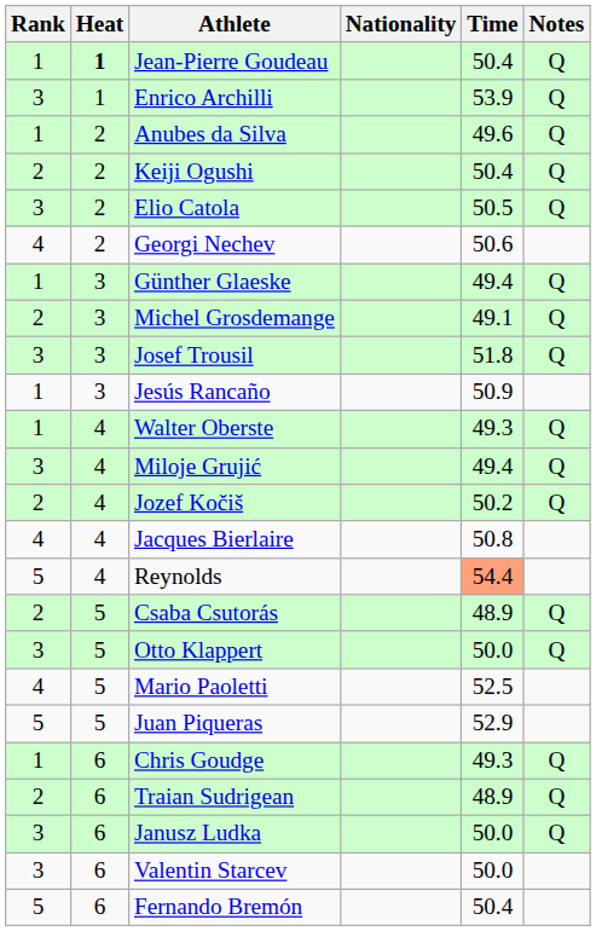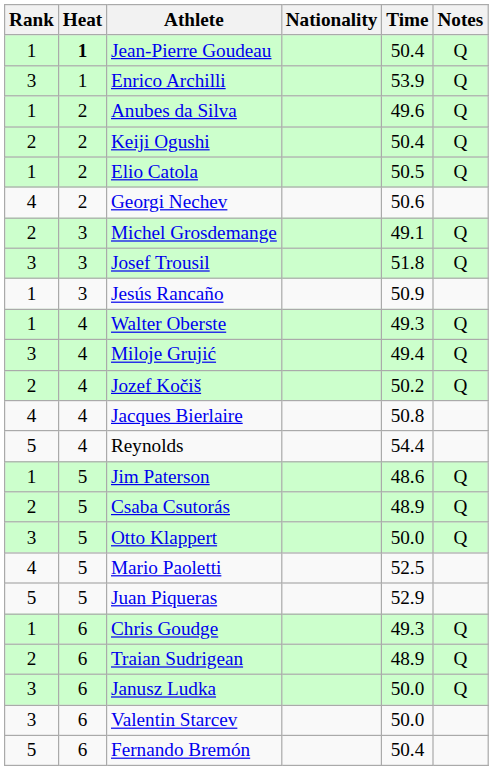 <table class="wikitable sortable" style="text-align:center">
 <tr>
 <th>Rank</th>
 <th>Heat</th>
 <th>Athlete</th>
 <th>Nationality</th>
 <th>Time</th>
 <th>Notes</th>
 </tr>
 <tr bgcolor=ccffcc>
 <td>1</td>
 <td><strong>1</strong></td>
 <td align=left><a href='#'>Jean-Pierre Goudeau</a></td>
 <td align=left></td>
 <td>50.4</td>
 <td>Q</td>
 </tr>
 <tr bgcolor=ccffcc>
 <td>3</td>
 <td>1</td>
 <td align=left><a href='#'>Enrico Archilli</a></td>
 <td align=left></td>
 <td>53.9</td>
 <td>Q</td>
 </tr>
 <tr bgcolor=ccffcc>
 <td>1</td>
 <td>2</td>
 <td align=left><a href='#'>Anubes da Silva</a></td>
 <td align=left></td>
 <td>49.6</td>
 <td>Q</td>
 </tr>
 <tr bgcolor=ccffcc>
 <td>2</td>
 <td>2</td>
 <td align=left><a href='#'>Keiji Ogushi</a></td>
 <td align=left></td>
 <td>50.4</td>
 <td>Q</td>
 </tr>
 <tr bgcolor=ccffcc>
-<td>3</td>
+<td>1</td>
 <td>2</td>
 <td align=left><a href='#'>Elio Catola</a></td>
 <td align=left></td>
 <td>50.5</td>
 <td>Q</td>
 </tr>
 <tr>
 <td>4</td>
 <td>2</td>
 <td align=left><a href='#'>Georgi Nechev</a></td>
 <td align=left></td>
 <td>50.6</td>
 <td></td>
-</tr>
-<tr bgcolor=ccffcc>
-<td>1</td>
-<td>3</td>
-<td align=left><a href='#'>Günther Glaeske</a></td>
-<td align=left></td>
-<td>49.4</td>
-<td>Q</td>
 </tr>
 <tr bgcolor=ccffcc>
 <td>2</td>
 <td>3</td>
 <td align=left><a href='#'>Michel Grosdemange</a></td>
 <td align=left></td>
 <td>49.1</td>
 <td>Q</td>
 </tr>
 <tr bgcolor=ccffcc>
 <td>3</td>
 <td>3</td>
 <td align=left><a href='#'>Josef Trousil</a></td>
 <td align=left></td>
 <td>51.8</td>
 <td>Q</td>
 </tr>
 <tr>
 <td>1</td>
 <td>3</td>
 <td align=left><a href='#'>Jesús Rancaño</a></td>
 <td align=left></td>
 <td>50.9</td>
 <td></td>
 </tr>
 <tr bgcolor=ccffcc>
 <td>1</td>
 <td>4</td>
 <td align=left><a href='#'>Walter Oberste</a></td>
 <td align=left></td>
 <td>49.3</td>
 <td>Q</td>
 </tr>
 <tr bgcolor=ccffcc>
 <td>3</td>
 <td>4</td>
 <td align=left><a href='#'>Miloje Grujić</a></td>
 <td align=left></td>
 <td>49.4</td>
 <td>Q</td>
 </tr>
 <tr bgcolor=ccffcc>
 <td>2</td>
 <td>4</td>
 <td align=left><a href='#'>Jozef Kočiš</a></td>
 <td align=left></td>
 <td>50.2</td>
 <td>Q</td>
 </tr>
 <tr>
 <td>4</td>
 <td>4</td>
 <td align=left><a href='#'>Jacques Bierlaire</a></td>
 <td align=left></td>
 <td>50.8</td>
 <td></td>
 </tr>
 <tr>
 <td>5</td>
 <td>4</td>
 <td align=left>Reynolds</td>
 <td align=left></td>
-<td style="background: lightsalmon;">54.4</td>
+<td>54.4</td>
 <td></td>
+</tr>
+<tr bgcolor=ccffcc>
+<td>1</td>
+<td>5</td>
+<td align=left><a href='#'>Jim Paterson</a></td>
+<td align=left></td>
+<td>48.6</td>
+<td>Q</td>
 </tr>
 <tr bgcolor=ccffcc>
 <td>2</td>
 <td>5</td>
 <td align=left><a href='#'>Csaba Csutorás</a></td>
 <td align=left></td>
 <td>48.9</td>
 <td>Q</td>
 </tr>
 <tr bgcolor=ccffcc>
 <td>3</td>
 <td>5</td>
 <td align=left><a href='#'>Otto Klappert</a></td>
 <td align=left></td>
 <td>50.0</td>
 <td>Q</td>
 </tr>
 <tr>
 <td>4</td>
 <td>5</td>
 <td align=left><a href='#'>Mario Paoletti</a></td>
 <td align=left></td>
 <td>52.5</td>
 <td></td>
 </tr>
 <tr>
 <td>5</td>
 <td>5</td>
 <td align=left><a href='#'>Juan Piqueras</a></td>
 <td align=left></td>
 <td>52.9</td>
 <td></td>
 </tr>
 <tr bgcolor=ccffcc>
 <td>1</td>
 <td>6</td>
 <td align=left><a href='#'>Chris Goudge</a></td>
 <td align=left></td>
 <td>49.3</td>
 <td>Q</td>
 </tr>
 <tr bgcolor=ccffcc>
 <td>2</td>
 <td>6</td>
 <td align=left><a href='#'>Traian Sudrigean</a></td>
 <td align=left></td>
 <td>48.9</td>
 <td>Q</td>
 </tr>
 <tr bgcolor=ccffcc>
 <td>3</td>
 <td>6</td>
 <td align=left><a href='#'>Janusz Ludka</a></td>
 <td align=left></td>
 <td>50.0</td>
 <td>Q</td>
 </tr>
 <tr>
 <td>3</td>
 <td>6</td>
 <td align=left><a href='#'>Valentin Starcev</a></td>
 <td align=left></td>
 <td>50.0</td>
 <td></td>
 </tr>
 <tr>
 <td>5</td>
 <td>6</td>
 <td align=left><a href='#'>Fernando Bremón</a></td>
 <td align=left></td>
 <td>50.4</td>
 <td></td>
 </tr>
 </table>
